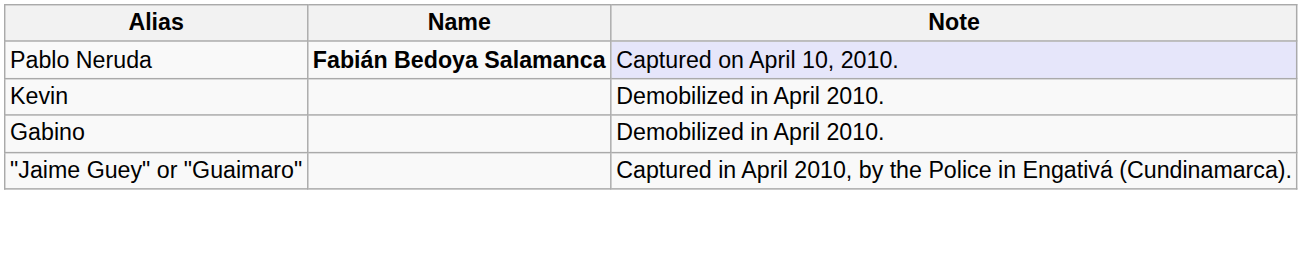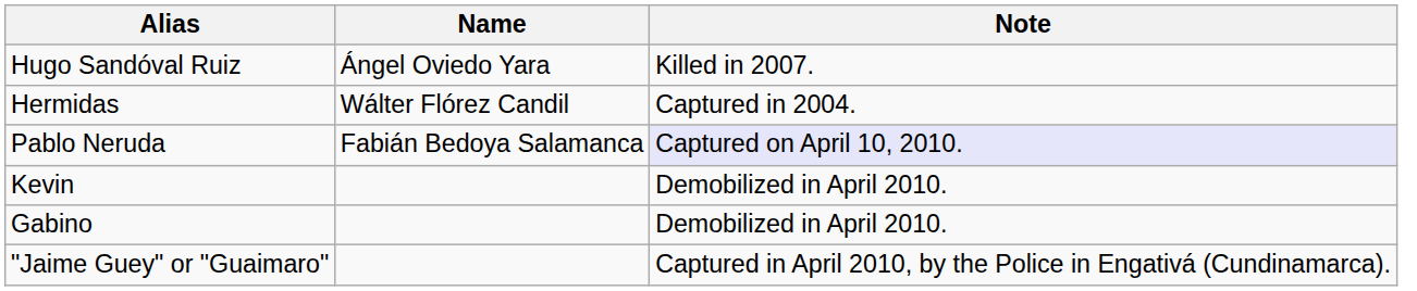 <table class="wikitable">
 <tr>
 <th>Alias</th>
 <th>Name</th>
 <th>Note</th>
 </tr>
 <tr>
+<td>Hugo Sandóval Ruiz</td>
+<td>Ángel Oviedo Yara</td>
+<td>Killed in 2007.</td>
+</tr>
+<tr>
+<td>Hermidas</td>
+<td>Wálter Flórez Candil</td>
+<td>Captured in 2004.</td>
+</tr>
+<tr>
 <td>Pablo Neruda</td>
-<td><strong>Fabián Bedoya Salamanca</strong></td>
+<td>Fabián Bedoya Salamanca</td>
 <td style="background: lavender;">Captured on April 10, 2010.</td>
 </tr>
 <tr>
 <td>Kevin</td>
 <td></td>
 <td>Demobilized in April 2010.</td>
 </tr>
 <tr>
 <td>Gabino</td>
 <td></td>
 <td>Demobilized in April 2010.</td>
 </tr>
 <tr>
 <td>"Jaime Guey" or "Guaimaro"</td>
 <td></td>
 <td>Captured in April 2010, by the Police in Engativá (Cundinamarca).</td>
 </tr>
 </table>
